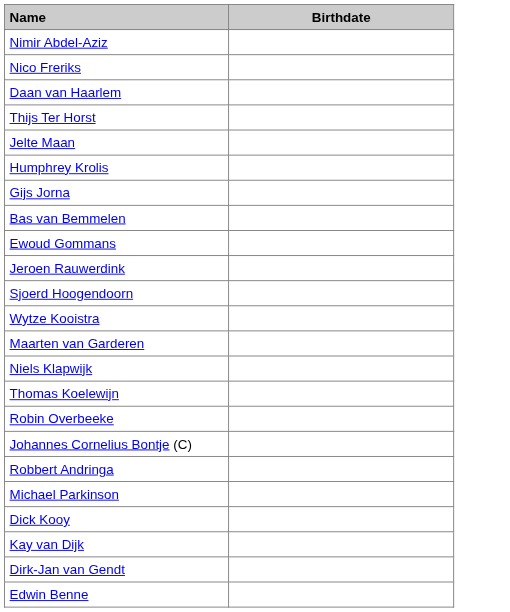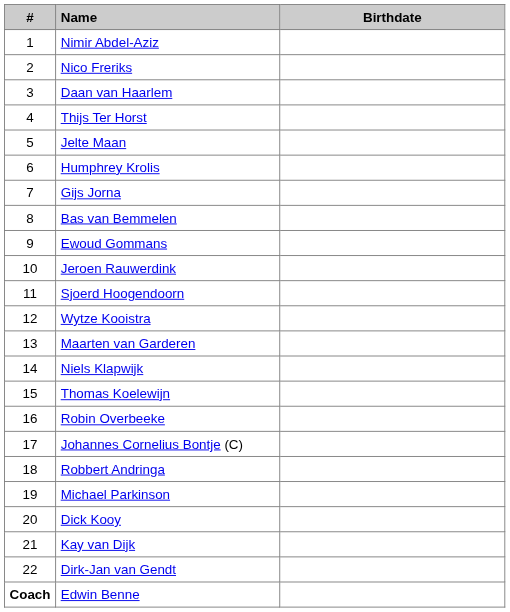 <table border="1" cellspacing="2" cellpadding="5" style="border-collapse: collapse; font-size: 90%;">
 <tr style="background:#ccc;">
+<th>#</th>
 <th style="text-align:left; width:16em;">Name</th>
 <th style="text-align:center; width:16em;">Birthdate</th>
 </tr>
 <tr>
+<td style="text-align:center;">1</td>
 <td><a href='#'>Nimir Abdel-Aziz</a></td>
 <td align="center"></td>
 </tr>
 <tr>
+<td style="text-align:center;">2</td>
 <td><a href='#'>Nico Freriks</a></td>
 <td align="center"></td>
 </tr>
 <tr>
+<td style="text-align:center;">3</td>
 <td><a href='#'>Daan van Haarlem</a></td>
 <td align="center"></td>
 </tr>
 <tr>
+<td style="text-align:center;">4</td>
 <td><a href='#'>Thijs Ter Horst</a></td>
 <td align="center"></td>
 </tr>
 <tr>
+<td style="text-align:center;">5</td>
 <td><a href='#'>Jelte Maan</a></td>
 <td align="center"></td>
 </tr>
 <tr>
+<td style="text-align:center;">6</td>
 <td><a href='#'>Humphrey Krolis</a></td>
 <td align="center"></td>
 </tr>
 <tr>
+<td style="text-align:center;">7</td>
 <td><a href='#'>Gijs Jorna</a></td>
 <td align="center"></td>
 </tr>
 <tr>
+<td style="text-align:center;">8</td>
 <td><a href='#'>Bas van Bemmelen</a></td>
 <td align="center"></td>
 </tr>
 <tr>
+<td style="text-align:center;">9</td>
 <td><a href='#'>Ewoud Gommans</a></td>
 <td align="center"></td>
 </tr>
 <tr>
+<td style="text-align:center;">10</td>
 <td><a href='#'>Jeroen Rauwerdink</a></td>
 <td align="center"></td>
 </tr>
 <tr>
+<td style="text-align:center;">11</td>
 <td><a href='#'>Sjoerd Hoogendoorn</a></td>
 <td align="center"></td>
 </tr>
 <tr>
+<td style="text-align:center;">12</td>
 <td><a href='#'>Wytze Kooistra</a></td>
 <td align="center"></td>
 </tr>
 <tr>
+<td style="text-align:center;">13</td>
 <td><a href='#'>Maarten van Garderen</a></td>
 <td align="center"></td>
 </tr>
 <tr>
+<td style="text-align:center;">14</td>
 <td><a href='#'>Niels Klapwijk</a></td>
 <td align="center"></td>
 </tr>
 <tr>
+<td style="text-align:center;">15</td>
 <td><a href='#'>Thomas Koelewijn</a></td>
 <td align="center"></td>
 </tr>
 <tr>
+<td style="text-align:center;">16</td>
 <td><a href='#'>Robin Overbeeke</a></td>
 <td align="center"></td>
 </tr>
 <tr>
+<td style="text-align:center;">17</td>
 <td><a href='#'>Johannes Cornelius Bontje</a> (C)</td>
 <td align="center"></td>
 </tr>
 <tr>
+<td style="text-align:center;">18</td>
 <td><a href='#'>Robbert Andringa</a></td>
 <td align="center"></td>
 </tr>
 <tr>
+<td style="text-align:center;">19</td>
 <td><a href='#'>Michael Parkinson</a></td>
 <td align="center"></td>
 </tr>
 <tr>
+<td style="text-align:center;">20</td>
 <td><a href='#'>Dick Kooy</a></td>
 <td align="center"></td>
 </tr>
 <tr>
+<td style="text-align:center;">21</td>
 <td><a href='#'>Kay van Dijk</a></td>
 <td align="center"></td>
 </tr>
 <tr>
+<td style="text-align:center;">22</td>
 <td><a href='#'>Dirk-Jan van Gendt</a></td>
 <td align="center"></td>
 </tr>
 <tr>
+<td style="text-align:center;"><strong>Coach</strong></td>
 <td><a href='#'>Edwin Benne</a></td>
 <td align="center"></td>
 </tr>
 </table>
